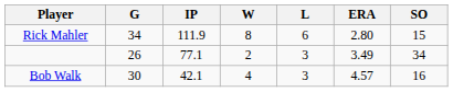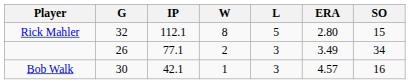 <table class="wikitable sortable">
 <tr>
 <th bgcolor="#DDDDFF" width="16%">Player</th>
 <th bgcolor="#DDDDFF" width="9%">G</th>
 <th bgcolor="#DDDDFF" width="9%">IP</th>
 <th bgcolor="#DDDDFF" width="9%">W</th>
 <th bgcolor="#DDDDFF" width="9%">L</th>
 <th bgcolor="#DDDDFF" width="9%">ERA</th>
 <th bgcolor="#DDDDFF" width="9%">SO</th>
 </tr>
 <tr align="center">
 <td><a href='#'>Rick Mahler</a></td>
-<td>34</td>
-<td>111.9</td>
+<td>32</td>
+<td>112.1</td>
 <td>8</td>
-<td>6</td>
+<td>5</td>
 <td>2.80</td>
 <td>15</td>
 </tr>
 <tr align=center>
 <td></td>
 <td>26</td>
 <td>77.1</td>
 <td>2</td>
 <td>3</td>
 <td>3.49</td>
 <td>34</td>
 </tr>
 <tr align="center">
 <td><a href='#'>Bob Walk</a></td>
 <td>30</td>
 <td>42.1</td>
-<td>4</td>
+<td>1</td>
 <td>3</td>
 <td>4.57</td>
 <td>16</td>
 </tr>
 </table>
